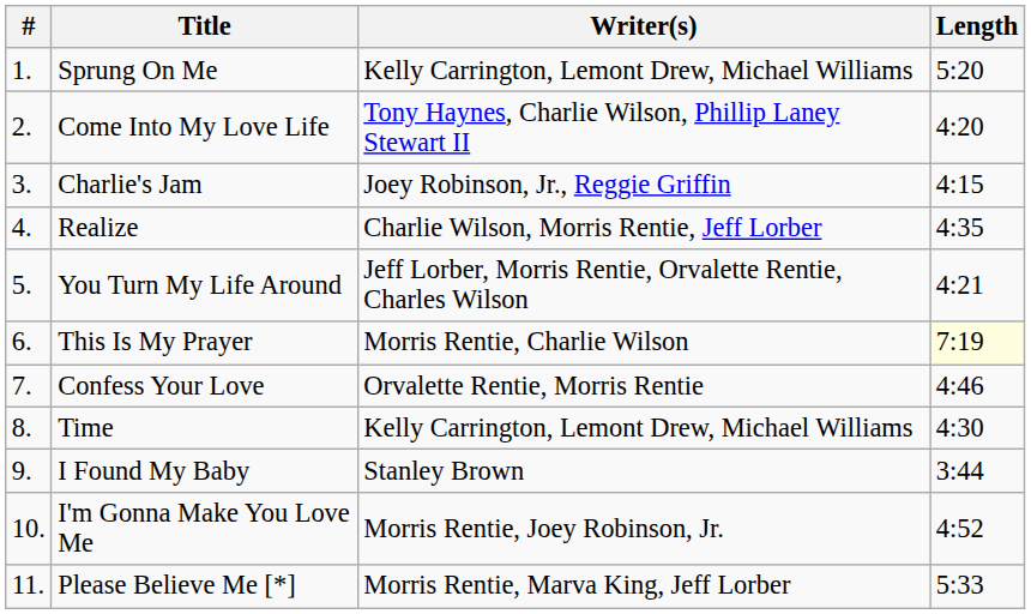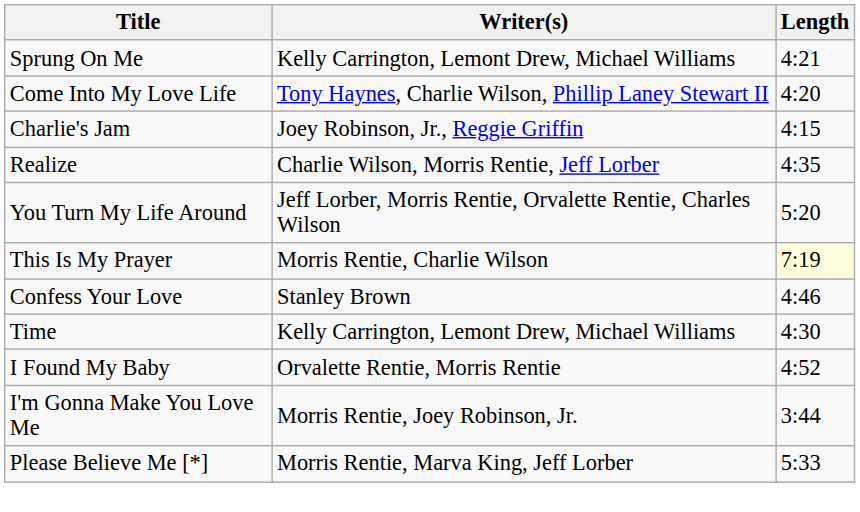 <table class="wikitable">
 <tr>
-<th>#</th>
 <th>Title</th>
 <th>Writer(s)</th>
 <th>Length</th>
 </tr>
 <tr>
-<td>1.</td>
 <td>Sprung On Me</td>
 <td>Kelly Carrington, Lemont Drew, Michael Williams</td>
-<td>5:20</td>
+<td>4:21</td>
 </tr>
 <tr>
-<td>2.</td>
 <td>Come Into My Love Life</td>
 <td><a href='#'>Tony Haynes</a>, Charlie Wilson, <a href='#'>Phillip Laney Stewart II</a></td>
 <td>4:20</td>
 </tr>
 <tr>
-<td>3.</td>
 <td>Charlie's Jam</td>
 <td>Joey Robinson, Jr., <a href='#'>Reggie Griffin</a></td>
 <td>4:15</td>
 </tr>
 <tr>
-<td>4.</td>
 <td>Realize</td>
 <td>Charlie Wilson, Morris Rentie, <a href='#'>Jeff Lorber</a></td>
 <td>4:35</td>
 </tr>
 <tr>
-<td>5.</td>
 <td>You Turn My Life Around</td>
 <td>Jeff Lorber, Morris Rentie, Orvalette Rentie, Charles Wilson</td>
-<td>4:21</td>
+<td>5:20</td>
 </tr>
 <tr>
-<td>6.</td>
 <td>This Is My Prayer</td>
 <td>Morris Rentie, Charlie Wilson</td>
 <td style="background: lightyellow;">7:19</td>
 </tr>
 <tr>
-<td>7.</td>
 <td>Confess Your Love</td>
-<td>Orvalette Rentie, Morris Rentie</td>
+<td>Stanley Brown</td>
 <td>4:46</td>
 </tr>
 <tr>
-<td>8.</td>
 <td>Time</td>
 <td>Kelly Carrington, Lemont Drew, Michael Williams</td>
 <td>4:30</td>
 </tr>
 <tr>
-<td>9.</td>
 <td>I Found My Baby</td>
-<td>Stanley Brown</td>
+<td>Orvalette Rentie, Morris Rentie</td>
+<td>4:52</td>
+</tr>
+<tr>
+<td>I'm Gonna Make You Love Me</td>
+<td>Morris Rentie, Joey Robinson, Jr.</td>
 <td>3:44</td>
 </tr>
 <tr>
-<td>10.</td>
-<td>I'm Gonna Make You Love Me</td>
-<td>Morris Rentie, Joey Robinson, Jr.</td>
-<td>4:52</td>
-</tr>
-<tr>
-<td>11.</td>
 <td>Please Believe Me [*]</td>
 <td>Morris Rentie, Marva King, Jeff Lorber</td>
 <td>5:33</td>
 </tr>
 </table>
